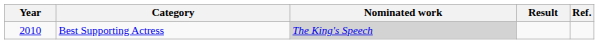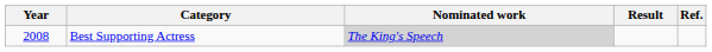 <table class=wikitable>
 <tr>
 <th scope="col" style="width:5em;">Year</th>
 <th scope="col" style="width:26em;">Category</th>
 <th scope="col" style="width:25em;">Nominated work</th>
 <th scope="col" style="width:5em;">Result</th>
 <th>Ref.</th>
 </tr>
 <tr>
-<td style="text-align:center;"><a href='#'>2010</a></td>
+<td style="text-align:center;"><a href='#'>2008</a></td>
 <td><a href='#'>Best Supporting Actress</a></td>
 <td style="background: lightgrey;"><em><a href='#'>The King's Speech</a></em></td>
 <td></td>
 <td></td>
 </tr>
 </table>
